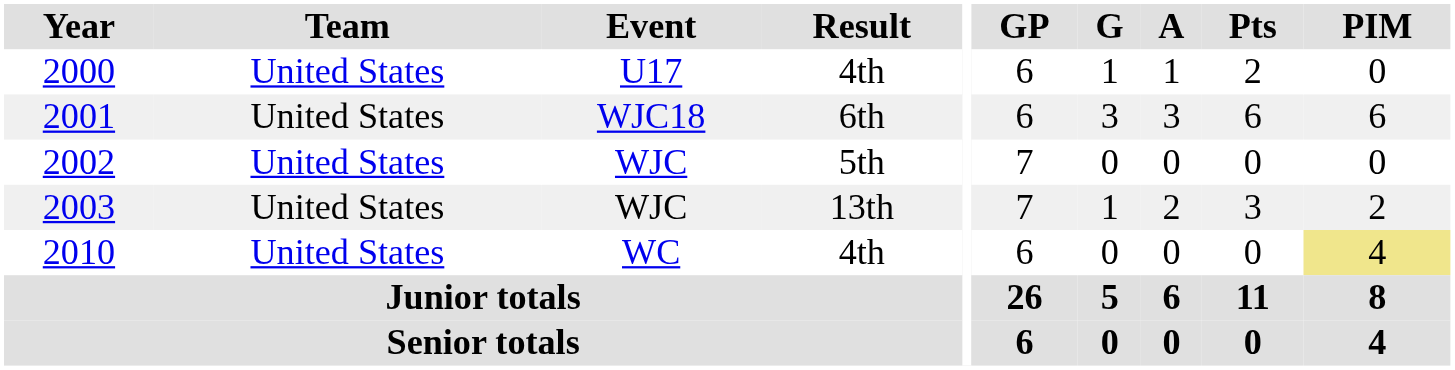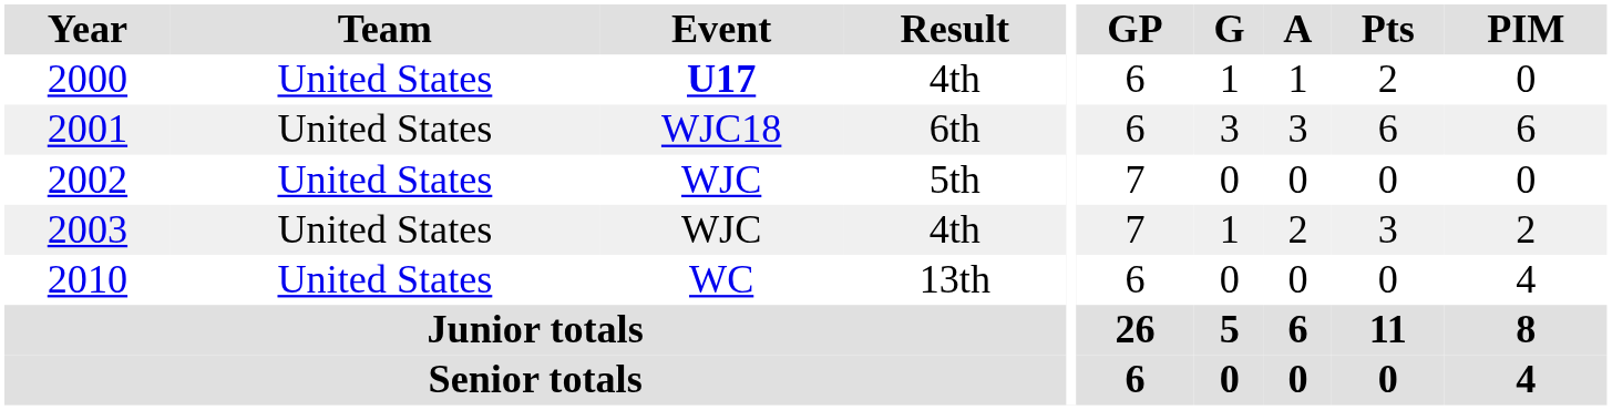 <table border="0" cellpadding="1" cellspacing="0" ID="Table3" style="text-align:center; width:40em;">
 <tr bgcolor="#e0e0e0">
 <th>Year</th>
 <th>Team</th>
 <th>Event</th>
 <th>Result</th>
 <th rowspan="99" bgcolor="#ffffff"></th>
 <th>GP</th>
 <th>G</th>
 <th>A</th>
 <th>Pts</th>
 <th>PIM</th>
 </tr>
 <tr>
 <td><a href='#'>2000</a></td>
 <td><a href='#'>United States</a></td>
-<td><a href='#'>U17</a></td>
+<td><strong><a href='#'>U17</a></strong></td>
 <td>4th</td>
 <td>6</td>
 <td>1</td>
 <td>1</td>
 <td>2</td>
 <td>0</td>
 </tr>
 <tr bgcolor="#f0f0f0">
 <td><a href='#'>2001</a></td>
 <td>United States</td>
 <td><a href='#'>WJC18</a></td>
 <td>6th</td>
 <td>6</td>
 <td>3</td>
 <td>3</td>
 <td>6</td>
 <td>6</td>
 </tr>
 <tr>
 <td><a href='#'>2002</a></td>
 <td><a href='#'>United States</a></td>
 <td><a href='#'>WJC</a></td>
 <td>5th</td>
 <td>7</td>
 <td>0</td>
 <td>0</td>
 <td>0</td>
 <td>0</td>
 </tr>
 <tr bgcolor="#f0f0f0">
 <td><a href='#'>2003</a></td>
 <td>United States</td>
 <td>WJC</td>
-<td>13th</td>
+<td>4th</td>
 <td>7</td>
 <td>1</td>
 <td>2</td>
 <td>3</td>
 <td>2</td>
 </tr>
 <tr>
 <td><a href='#'>2010</a></td>
 <td><a href='#'>United States</a></td>
 <td><a href='#'>WC</a></td>
-<td>4th</td>
+<td>13th</td>
 <td>6</td>
 <td>0</td>
 <td>0</td>
 <td>0</td>
-<td style="background: khaki;">4</td>
+<td>4</td>
 </tr>
 <tr bgcolor="#e0e0e0">
 <th colspan="4">Junior totals</th>
 <th>26</th>
 <th>5</th>
 <th>6</th>
 <th>11</th>
 <th>8</th>
 </tr>
 <tr bgcolor="#e0e0e0">
 <th colspan="4">Senior totals</th>
 <th>6</th>
 <th>0</th>
 <th>0</th>
 <th>0</th>
 <th>4</th>
 </tr>
 </table>
